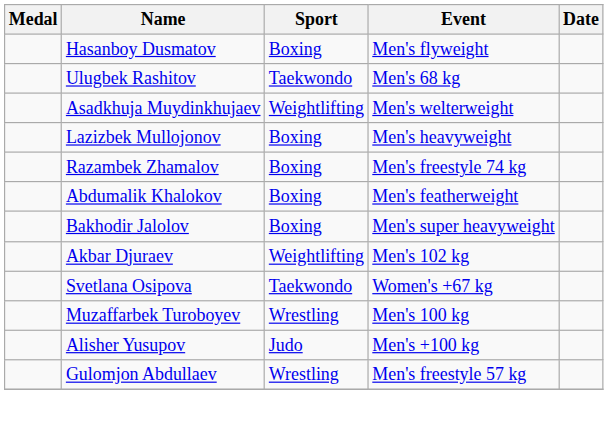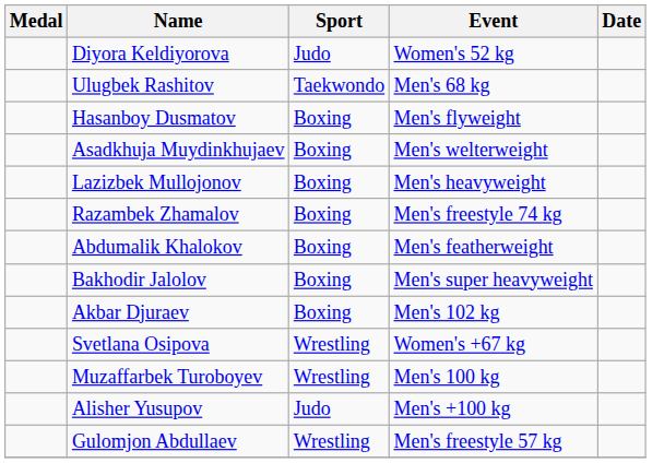 <table class="wikitable sortable" style="font-size: 95%;">
 <tr>
 <th>Medal</th>
 <th>Name</th>
 <th>Sport</th>
 <th>Event</th>
 <th>Date</th>
 </tr>
 <tr>
 <td></td>
-<td><a href='#'>Hasanboy Dusmatov</a></td>
-<td><a href='#'>Boxing</a></td>
-<td><a href='#'>Men's flyweight</a></td>
+<td><a href='#'>Diyora Keldiyorova</a></td>
+<td><a href='#'>Judo</a></td>
+<td><a href='#'>Women's 52 kg</a></td>
 <td></td>
 </tr>
 <tr>
 <td></td>
 <td><a href='#'>Ulugbek Rashitov</a></td>
 <td><a href='#'>Taekwondo</a></td>
 <td><a href='#'>Men's 68 kg</a></td>
 <td></td>
 </tr>
 <tr>
 <td></td>
+<td><a href='#'>Hasanboy Dusmatov</a></td>
+<td><a href='#'>Boxing</a></td>
+<td><a href='#'>Men's flyweight</a></td>
+<td></td>
+</tr>
+<tr>
+<td></td>
 <td><a href='#'>Asadkhuja Muydinkhujaev</a></td>
-<td><a href='#'>Weightlifting</a></td>
+<td><a href='#'>Boxing</a></td>
 <td><a href='#'>Men's welterweight</a></td>
 <td></td>
 </tr>
 <tr>
 <td></td>
 <td><a href='#'>Lazizbek Mullojonov</a></td>
 <td><a href='#'>Boxing</a></td>
 <td><a href='#'>Men's heavyweight</a></td>
 <td></td>
 </tr>
 <tr>
 <td></td>
 <td><a href='#'>Razambek Zhamalov</a></td>
 <td><a href='#'>Boxing</a></td>
 <td><a href='#'>Men's freestyle 74 kg</a></td>
 <td></td>
 </tr>
 <tr>
 <td></td>
 <td><a href='#'>Abdumalik Khalokov</a></td>
 <td><a href='#'>Boxing</a></td>
 <td><a href='#'>Men's featherweight</a></td>
 <td></td>
 </tr>
 <tr>
 <td></td>
 <td><a href='#'>Bakhodir Jalolov</a></td>
 <td><a href='#'>Boxing</a></td>
 <td><a href='#'>Men's super heavyweight</a></td>
 <td></td>
 </tr>
 <tr>
 <td></td>
 <td><a href='#'>Akbar Djuraev</a></td>
-<td><a href='#'>Weightlifting</a></td>
+<td><a href='#'>Boxing</a></td>
 <td><a href='#'>Men's 102 kg</a></td>
 <td></td>
 </tr>
 <tr>
 <td></td>
 <td><a href='#'>Svetlana Osipova</a></td>
-<td><a href='#'>Taekwondo</a></td>
+<td><a href='#'>Wrestling</a></td>
 <td><a href='#'>Women's +67 kg</a></td>
 <td></td>
 </tr>
 <tr>
 <td></td>
 <td><a href='#'>Muzaffarbek Turoboyev</a></td>
 <td><a href='#'>Wrestling</a></td>
 <td><a href='#'> Men's 100 kg</a></td>
 <td></td>
 </tr>
 <tr>
 <td></td>
 <td><a href='#'>Alisher Yusupov</a></td>
 <td><a href='#'>Judo</a></td>
 <td><a href='#'>Men's +100 kg</a></td>
 <td></td>
 </tr>
 <tr>
 <td></td>
 <td><a href='#'>Gulomjon Abdullaev</a></td>
 <td><a href='#'>Wrestling</a></td>
 <td><a href='#'>Men's freestyle 57 kg</a></td>
 <td></td>
 </tr>
 <tr>
 </tr>
 </table>
